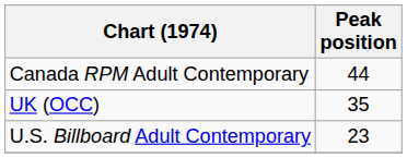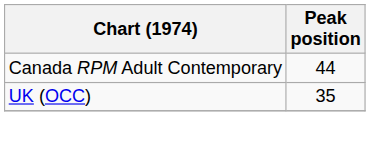 <table class="wikitable sortable">
 <tr>
 <th>Chart (1974)</th>
 <th>Peak<br>position</th>
 </tr>
 <tr>
 <td>Canada <em>RPM</em> Adult Contemporary</td>
 <td style="text-align:center;">44</td>
 </tr>
 <tr>
 <td><a href='#'>UK</a> (<a href='#'>OCC</a>)</td>
 <td style="text-align:center;">35</td>
 </tr>
 <tr>
-<td>U.S. <em>Billboard</em> <a href='#'>Adult Contemporary</a></td>
-<td style="text-align:center;">23</td>
-</tr>
-<tr>
 </tr>
 </table>
